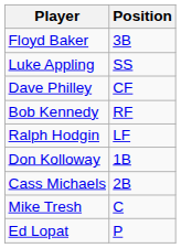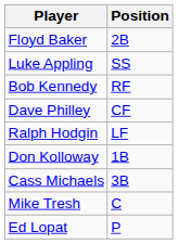 <table class="wikitable">
 <tr>
 <th>Player</th>
 <th>Position</th>
 </tr>
 <tr>
 <td><a href='#'>Floyd Baker</a></td>
-<td><a href='#'>3B</a></td>
+<td><a href='#'>2B</a></td>
 </tr>
 <tr>
 <td><a href='#'>Luke Appling</a></td>
 <td><a href='#'>SS</a></td>
 </tr>
 <tr>
+<td><a href='#'>Bob Kennedy</a></td>
+<td><a href='#'>RF</a></td>
+</tr>
+<tr>
 <td><a href='#'>Dave Philley</a></td>
 <td><a href='#'>CF</a></td>
-</tr>
-<tr>
-<td><a href='#'>Bob Kennedy</a></td>
-<td><a href='#'>RF</a></td>
 </tr>
 <tr>
 <td><a href='#'>Ralph Hodgin</a></td>
 <td><a href='#'>LF</a></td>
 </tr>
 <tr>
 <td><a href='#'>Don Kolloway</a></td>
 <td><a href='#'>1B</a></td>
 </tr>
 <tr>
 <td><a href='#'>Cass Michaels</a></td>
-<td><a href='#'>2B</a></td>
+<td><a href='#'>3B</a></td>
 </tr>
 <tr>
 <td><a href='#'>Mike Tresh</a></td>
 <td><a href='#'>C</a></td>
 </tr>
 <tr>
 <td><a href='#'>Ed Lopat</a></td>
 <td><a href='#'>P</a></td>
 </tr>
 </table>
